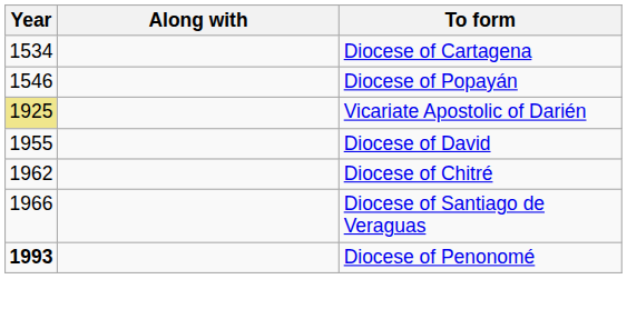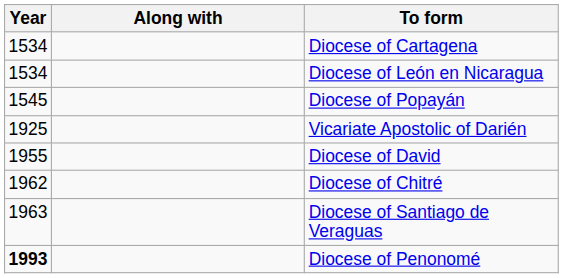 <table class="wikitable">
 <tr>
 <th>Year</th>
 <th width="225">Along with</th>
 <th width="225">To form</th>
 </tr>
 <tr valign="top">
 <td>1534</td>
 <td></td>
 <td><a href='#'>Diocese of Cartagena</a></td>
 </tr>
 <tr valign=top>
-<td>1546</td>
+<td>1534</td>
+<td></td>
+<td><a href='#'>Diocese of León en Nicaragua</a></td>
+</tr>
+<tr valign=top>
+<td>1545</td>
 <td></td>
 <td><a href='#'>Diocese of Popayán</a></td>
 </tr>
 <tr valign=top>
-<td style="background: khaki;">1925</td>
+<td>1925</td>
 <td></td>
 <td><a href='#'>Vicariate Apostolic of Darién</a></td>
 </tr>
 <tr valign=top>
 <td>1955</td>
 <td></td>
 <td><a href='#'>Diocese of David</a></td>
 </tr>
 <tr valign=top>
 <td>1962</td>
 <td></td>
 <td><a href='#'>Diocese of Chitré</a></td>
 </tr>
 <tr valign="top">
-<td>1966</td>
+<td>1963</td>
 <td></td>
 <td><a href='#'>Diocese of Santiago de Veraguas</a></td>
 </tr>
 <tr valign=top>
 <td><strong>1993</strong></td>
 <td></td>
 <td><a href='#'>Diocese of Penonomé</a></td>
 </tr>
 </table>
